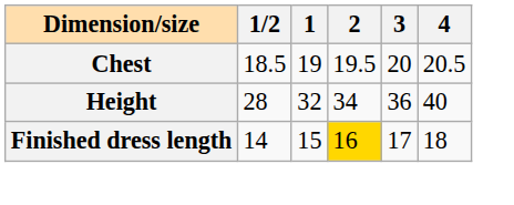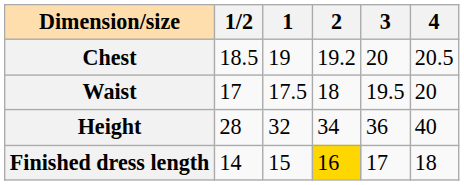 <table class="wikitable">
 <tr>
 <th style="background:#ffdead;">Dimension/size</th>
 <th>1/2</th>
 <th>1</th>
 <th>2</th>
 <th>3</th>
 <th>4</th>
 </tr>
 <tr>
 <th>Chest</th>
 <td>18.5</td>
 <td>19</td>
+<td>19.2</td>
+<td>20</td>
+<td>20.5</td>
+</tr>
+<tr>
+<th>Waist</th>
+<td>17</td>
+<td>17.5</td>
+<td>18</td>
 <td>19.5</td>
 <td>20</td>
-<td>20.5</td>
 </tr>
 <tr>
 <th>Height</th>
 <td>28</td>
 <td>32</td>
 <td>34</td>
 <td>36</td>
 <td>40</td>
 </tr>
 <tr>
 <th>Finished dress length</th>
 <td>14</td>
 <td>15</td>
 <td style="background: gold;">16</td>
 <td>17</td>
 <td>18</td>
 </tr>
 </table>
